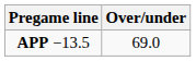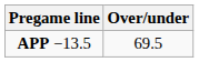 <table class="wikitable">
 <tr align="center">
 <th style=>Pregame line</th>
 <th style=>Over/under</th>
 </tr>
 <tr align="center">
 <td><strong>APP</strong> −13.5</td>
-<td>69.0</td>
+<td>69.5</td>
 </tr>
 </table>
